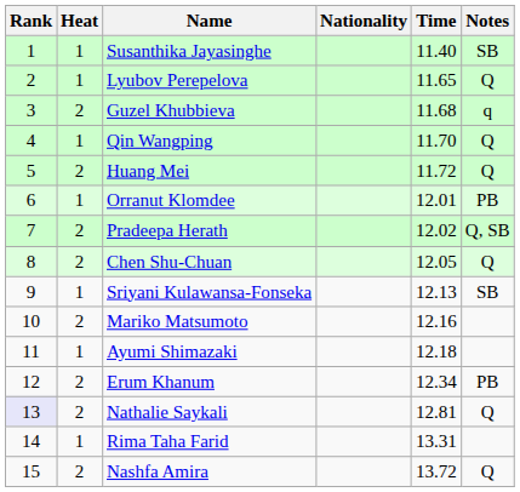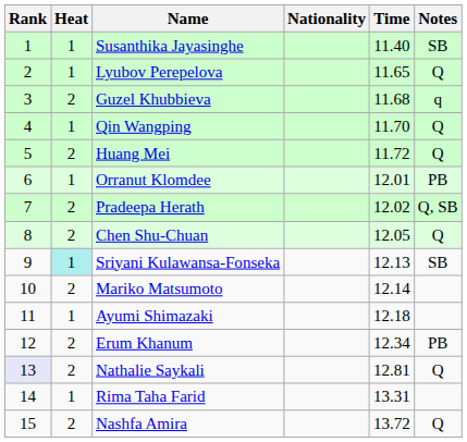 <table class="wikitable sortable" style="text-align:center; font-size:95%">
 <tr>
 <th>Rank</th>
 <th>Heat</th>
 <th>Name</th>
 <th>Nationality</th>
 <th>Time</th>
 <th>Notes</th>
 </tr>
 <tr bgcolor=ccffcc>
 <td>1</td>
 <td>1</td>
 <td align=left><a href='#'>Susanthika Jayasinghe</a></td>
 <td align=left></td>
 <td>11.40</td>
 <td>SB</td>
 </tr>
 <tr bgcolor=ccffcc>
 <td>2</td>
 <td>1</td>
 <td align=left><a href='#'>Lyubov Perepelova</a></td>
 <td align=left></td>
 <td>11.65</td>
 <td>Q</td>
 </tr>
 <tr bgcolor=ccffcc>
 <td>3</td>
 <td>2</td>
 <td align=left><a href='#'>Guzel Khubbieva</a></td>
 <td align=left></td>
 <td>11.68</td>
 <td>q</td>
 </tr>
 <tr bgcolor=ccffcc>
 <td>4</td>
 <td>1</td>
 <td align=left><a href='#'>Qin Wangping</a></td>
 <td align=left></td>
 <td>11.70</td>
 <td>Q</td>
 </tr>
 <tr bgcolor=ccffcc>
 <td>5</td>
 <td>2</td>
 <td align=left><a href='#'>Huang Mei</a></td>
 <td align=left></td>
 <td>11.72</td>
 <td>Q</td>
 </tr>
 <tr bgcolor=ddffdd>
 <td>6</td>
 <td>1</td>
 <td align=left><a href='#'>Orranut Klomdee</a></td>
 <td align=left></td>
 <td>12.01</td>
 <td>PB</td>
 </tr>
 <tr bgcolor=ccffcc>
 <td>7</td>
 <td>2</td>
 <td align=left><a href='#'>Pradeepa Herath</a></td>
 <td align=left></td>
 <td>12.02</td>
 <td>Q, SB</td>
 </tr>
 <tr bgcolor=ddffdd>
 <td>8</td>
 <td>2</td>
 <td align=left><a href='#'>Chen Shu-Chuan</a></td>
 <td align=left></td>
 <td>12.05</td>
 <td>Q</td>
 </tr>
 <tr>
 <td>9</td>
-<td>1</td>
+<td style="background: paleturquoise;">1</td>
 <td align=left><a href='#'>Sriyani Kulawansa-Fonseka</a></td>
 <td align=left></td>
 <td>12.13</td>
 <td>SB</td>
 </tr>
 <tr>
 <td>10</td>
 <td>2</td>
 <td align=left><a href='#'>Mariko Matsumoto</a></td>
 <td align=left></td>
-<td>12.16</td>
+<td>12.14</td>
 <td></td>
 </tr>
 <tr>
 <td>11</td>
 <td>1</td>
 <td align=left><a href='#'>Ayumi Shimazaki</a></td>
 <td align=left></td>
 <td>12.18</td>
 <td></td>
 </tr>
 <tr>
 <td>12</td>
 <td>2</td>
 <td align=left><a href='#'>Erum Khanum</a></td>
 <td align=left></td>
 <td>12.34</td>
 <td>PB</td>
 </tr>
 <tr>
 <td style="background: lavender;">13</td>
 <td>2</td>
 <td align=left><a href='#'>Nathalie Saykali</a></td>
 <td align=left></td>
 <td>12.81</td>
 <td>Q</td>
 </tr>
 <tr>
 <td>14</td>
 <td>1</td>
 <td align=left><a href='#'>Rima Taha Farid</a></td>
 <td align=left></td>
 <td>13.31</td>
 <td></td>
 </tr>
 <tr>
 <td>15</td>
 <td>2</td>
 <td align=left><a href='#'>Nashfa Amira</a></td>
 <td align=left></td>
 <td>13.72</td>
 <td>Q</td>
 </tr>
 </table>
